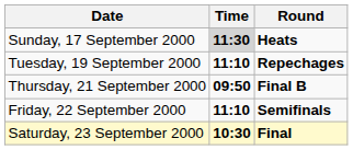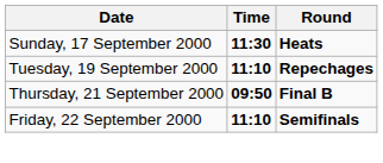 <table class="wikitable">
 <tr>
 <th>Date</th>
 <th>Time</th>
 <th>Round</th>
 </tr>
 <tr>
 <td>Sunday, 17 September 2000</td>
-<td style="background: lightgrey;"><strong>11:30</strong></td>
+<td><strong>11:30</strong></td>
 <td><strong>Heats</strong></td>
 </tr>
 <tr>
 <td>Tuesday, 19 September 2000</td>
 <td><strong>11:10</strong></td>
 <td><strong>Repechages</strong></td>
 </tr>
 <tr>
 <td>Thursday, 21 September 2000</td>
 <td><strong>09:50</strong></td>
 <td><strong>Final B</strong></td>
 </tr>
 <tr>
 <td>Friday, 22 September 2000</td>
 <td><strong>11:10</strong></td>
 <td><strong>Semifinals</strong></td>
 </tr>
-<tr>
-<td style=background:lemonchiffon>Saturday, 23 September 2000</td>
-<td style=background:lemonchiffon><strong>10:30</strong></td>
-<td style=background:lemonchiffon><strong>Final</strong></td>
-</tr>
 </table>
